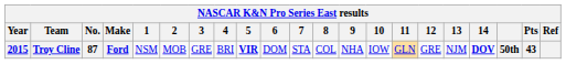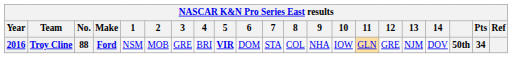 <table class="wikitable" style="text-align:center; font-size:75%">
 <tr>
 <th colspan=23><a href='#'>NASCAR K&N Pro Series East</a> results</th>
 </tr>
 <tr>
 <th>Year</th>
 <th>Team</th>
 <th>No.</th>
 <th>Make</th>
 <th>1</th>
 <th>2</th>
 <th>3</th>
 <th>4</th>
 <th>5</th>
 <th>6</th>
 <th>7</th>
 <th>8</th>
 <th>9</th>
 <th>10</th>
 <th>11</th>
 <th>12</th>
 <th>13</th>
 <th>14</th>
 <th></th>
 <th>Pts</th>
 <th>Ref</th>
 </tr>
 <tr>
-<th><a href='#'>2015</a></th>
+<th><a href='#'>2016</a></th>
 <th><a href='#'>Troy Cline</a></th>
-<th>87</th>
+<th>88</th>
 <th><a href='#'>Ford</a></th>
 <td><a href='#'>NSM</a></td>
 <td><a href='#'>MOB</a></td>
 <td><a href='#'>GRE</a></td>
 <td><a href='#'>BRI</a></td>
 <td><strong><a href='#'>VIR</a></strong></td>
 <td><a href='#'>DOM</a></td>
 <td><a href='#'>STA</a></td>
 <td><a href='#'>COL</a></td>
 <td><a href='#'>NHA</a></td>
 <td><a href='#'>IOW</a></td>
 <td style="background:#FFDF9F;"><a href='#'>GLN</a><br></td>
 <td><a href='#'>GRE</a></td>
 <td><a href='#'>NJM</a></td>
-<td><strong><a href='#'>DOV</a></strong></td>
+<td><a href='#'>DOV</a></td>
 <th>50th</th>
-<th>43</th>
+<th>34</th>
 <th></th>
 </tr>
 </table>
